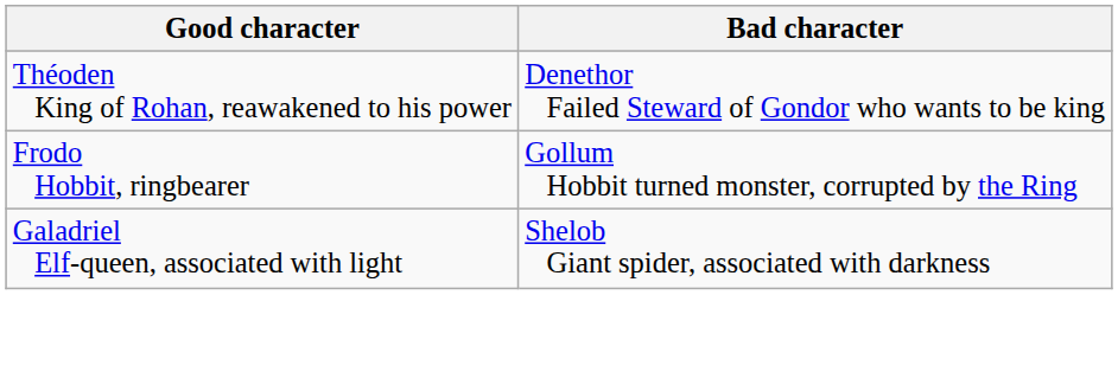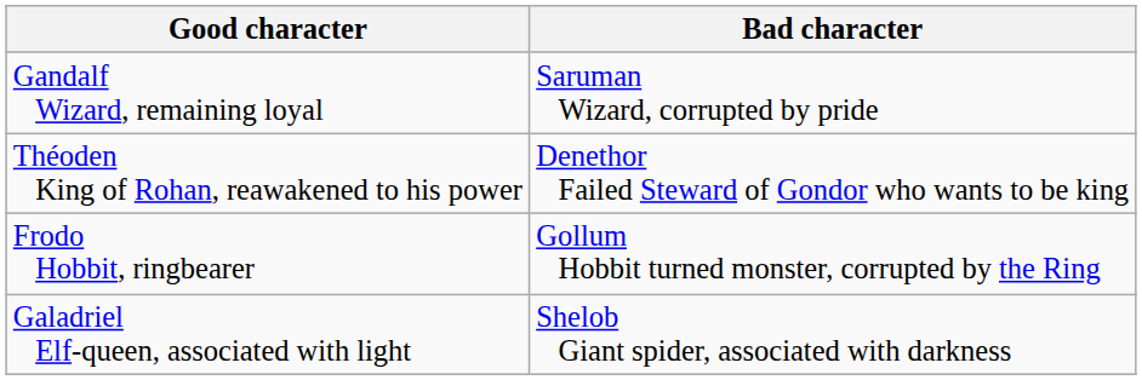 <table class="wikitable" style="margin:1em auto;">
 <tr>
 <th>Good character</th>
 <th>Bad character</th>
+</tr>
+<tr>
+<td><a href='#'>Gandalf</a><br>   <a href='#'>Wizard</a>, remaining loyal</td>
+<td><a href='#'>Saruman</a><br>   Wizard, corrupted by pride</td>
 </tr>
 <tr>
 <td><a href='#'>Théoden</a><br>   King of <a href='#'>Rohan</a>, reawakened to his power</td>
 <td><a href='#'>Denethor</a><br>   Failed <a href='#'>Steward</a> of <a href='#'>Gondor</a> who wants to be king</td>
 </tr>
 <tr>
 <td><a href='#'>Frodo</a><br>   <a href='#'>Hobbit</a>, ringbearer</td>
 <td><a href='#'>Gollum</a><br>   Hobbit turned monster, corrupted by <a href='#'>the Ring</a></td>
 </tr>
 <tr>
 <td><a href='#'>Galadriel</a><br>   <a href='#'>Elf</a>-queen, associated with light</td>
 <td><a href='#'>Shelob</a><br>   Giant spider, associated with darkness</td>
 </tr>
 </table>
